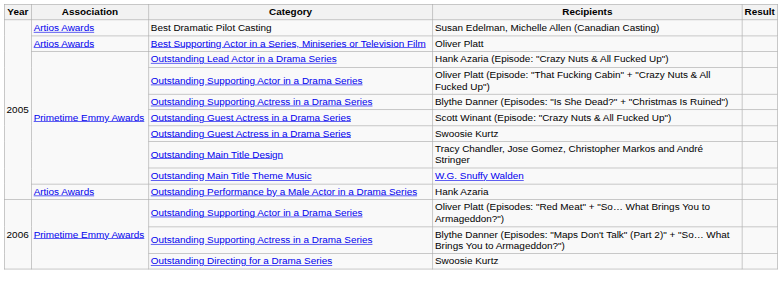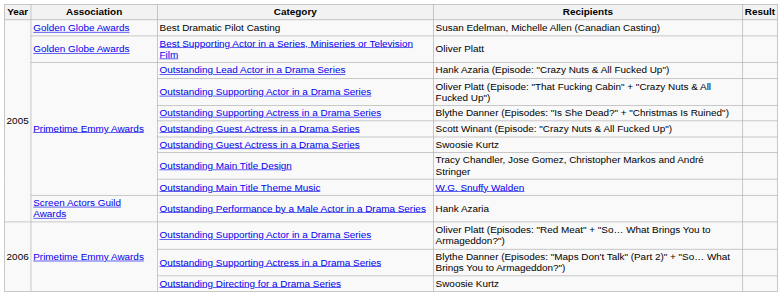 <table class="wikitable">
 <tr>
 <th>Year</th>
 <th>Association</th>
 <th>Category</th>
 <th style="width:40%;">Recipients</th>
 <th>Result</th>
 </tr>
 <tr>
 <td rowspan="10">2005</td>
-<td><a href='#'>Artios Awards</a></td>
+<td><a href='#'>Golden Globe Awards</a></td>
 <td>Best Dramatic Pilot Casting</td>
 <td>Susan Edelman, Michelle Allen (Canadian Casting)</td>
 <td></td>
 </tr>
 <tr>
-<td><a href='#'>Artios Awards</a></td>
+<td><a href='#'>Golden Globe Awards</a></td>
 <td><a href='#'>Best Supporting Actor in a Series, Miniseries or Television Film</a></td>
 <td>Oliver Platt</td>
 <td></td>
 </tr>
 <tr>
 <td rowspan="7"><a href='#'>Primetime Emmy Awards</a></td>
 <td><a href='#'>Outstanding Lead Actor in a Drama Series</a></td>
 <td>Hank Azaria (Episode: "Crazy Nuts & All Fucked Up")</td>
 <td></td>
 </tr>
 <tr>
 <td><a href='#'>Outstanding Supporting Actor in a Drama Series</a></td>
 <td>Oliver Platt (Episode: "That Fucking Cabin" + "Crazy Nuts & All Fucked Up")</td>
 <td></td>
 </tr>
 <tr>
 <td><a href='#'>Outstanding Supporting Actress in a Drama Series</a></td>
 <td>Blythe Danner (Episodes: "Is She Dead?" + "Christmas Is Ruined")</td>
 <td></td>
 </tr>
 <tr>
 <td><a href='#'>Outstanding Guest Actress in a Drama Series</a></td>
 <td>Scott Winant (Episode: "Crazy Nuts & All Fucked Up")</td>
 <td></td>
 </tr>
 <tr>
 <td><a href='#'>Outstanding Guest Actress in a Drama Series</a></td>
 <td>Swoosie Kurtz</td>
 <td></td>
 </tr>
 <tr>
 <td><a href='#'>Outstanding Main Title Design</a></td>
 <td>Tracy Chandler, Jose Gomez, Christopher Markos and André Stringer</td>
 <td></td>
 </tr>
 <tr>
 <td><a href='#'>Outstanding Main Title Theme Music</a></td>
 <td><a href='#'>W.G. Snuffy Walden</a></td>
 <td></td>
 </tr>
 <tr>
-<td><a href='#'>Artios Awards</a></td>
+<td><a href='#'>Screen Actors Guild Awards</a></td>
 <td><a href='#'>Outstanding Performance by a Male Actor in a Drama Series</a></td>
 <td>Hank Azaria</td>
 <td></td>
 </tr>
 <tr>
 <td rowspan="3">2006</td>
 <td rowspan="3"><a href='#'>Primetime Emmy Awards</a></td>
 <td><a href='#'>Outstanding Supporting Actor in a Drama Series</a></td>
 <td>Oliver Platt (Episodes: "Red Meat" + "So… What Brings You to Armageddon?")</td>
 <td></td>
 </tr>
 <tr>
 <td><a href='#'>Outstanding Supporting Actress in a Drama Series</a></td>
 <td>Blythe Danner (Episodes: "Maps Don't Talk" (Part 2)" + "So… What Brings You to Armageddon?")</td>
 <td></td>
 </tr>
 <tr>
 <td><a href='#'>Outstanding Directing for a Drama Series</a></td>
 <td>Swoosie Kurtz</td>
 <td></td>
 </tr>
 </table>
